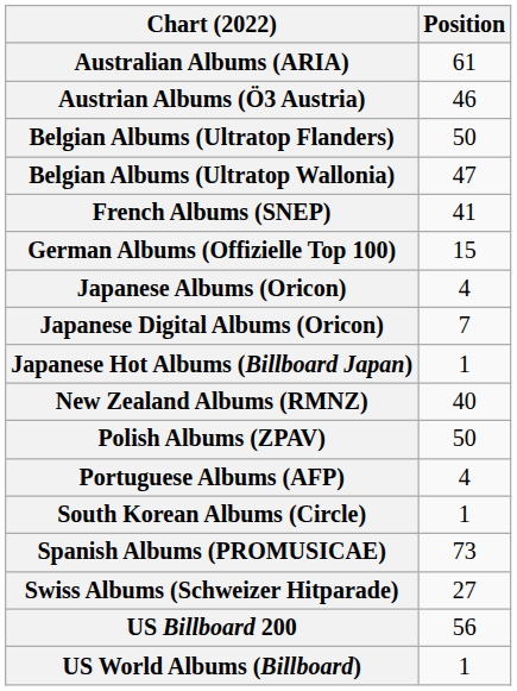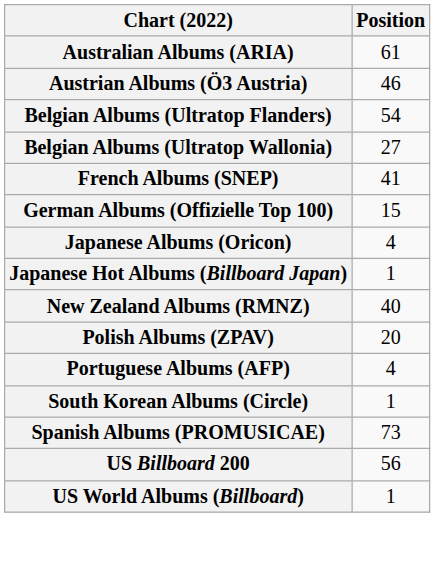 <table class="wikitable sortable plainrowheaders" style="text-align:center">
 <tr>
 <th scope="col">Chart (2022)</th>
 <th scope="col">Position</th>
 </tr>
 <tr>
 <th scope="row">Australian Albums (ARIA)</th>
 <td>61</td>
 </tr>
 <tr>
 <th scope="row">Austrian Albums (Ö3 Austria)</th>
 <td>46</td>
 </tr>
 <tr>
 <th scope="row">Belgian Albums (Ultratop Flanders)</th>
-<td>50</td>
+<td>54</td>
 </tr>
 <tr>
 <th scope="row">Belgian Albums (Ultratop Wallonia)</th>
-<td>47</td>
+<td>27</td>
 </tr>
 <tr>
 <th scope="row">French Albums (SNEP)</th>
 <td>41</td>
 </tr>
 <tr>
 <th scope="row">German Albums (Offizielle Top 100)</th>
 <td>15</td>
 </tr>
 <tr>
 <th scope="row">Japanese Albums (Oricon)</th>
 <td>4</td>
 </tr>
 <tr>
-<th scope="row">Japanese Digital Albums (Oricon)</th>
-<td>7</td>
-</tr>
-<tr>
 <th scope="row">Japanese Hot Albums (<em>Billboard Japan</em>)</th>
 <td>1</td>
 </tr>
 <tr>
 <th scope="row">New Zealand Albums (RMNZ)</th>
 <td>40</td>
 </tr>
 <tr>
 <th scope="row">Polish Albums (ZPAV)</th>
-<td>50</td>
+<td>20</td>
 </tr>
 <tr>
 <th scope="row">Portuguese Albums (AFP)</th>
 <td>4</td>
 </tr>
 <tr>
 <th scope="row">South Korean Albums (Circle)</th>
 <td>1</td>
 </tr>
 <tr>
 <th scope="row">Spanish Albums (PROMUSICAE)</th>
 <td>73</td>
 </tr>
 <tr>
-<th scope="row">Swiss Albums (Schweizer Hitparade)</th>
-<td>27</td>
-</tr>
-<tr>
 <th scope="row">US <em>Billboard</em> 200</th>
 <td>56</td>
 </tr>
 <tr>
 <th scope="row">US World Albums (<em>Billboard</em>)</th>
 <td>1</td>
 </tr>
 </table>
